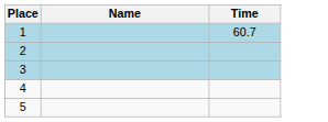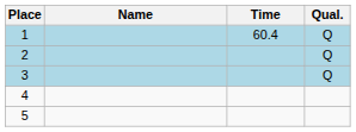 <table class=wikitable style="text-align:center">
 <tr>
 <th width=20>Place</th>
 <th width=220>Name</th>
 <th width=90>Time</th>
+<th width=50>Qual.</th>
 </tr>
 <tr bgcolor=lightblue>
 <td>1</td>
 <td align=left></td>
-<td>60.7</td>
+<td>60.4</td>
+<td>Q</td>
 </tr>
 <tr bgcolor=lightblue>
 <td>2</td>
 <td align=left></td>
 <td></td>
+<td>Q</td>
 </tr>
 <tr bgcolor=lightblue>
 <td>3</td>
 <td align=left></td>
 <td></td>
+<td>Q</td>
 </tr>
 <tr>
 <td>4</td>
 <td align=left></td>
+<td></td>
 <td></td>
 </tr>
 <tr>
 <td>5</td>
 <td align=left></td>
 <td></td>
+<td></td>
 </tr>
 </table>
